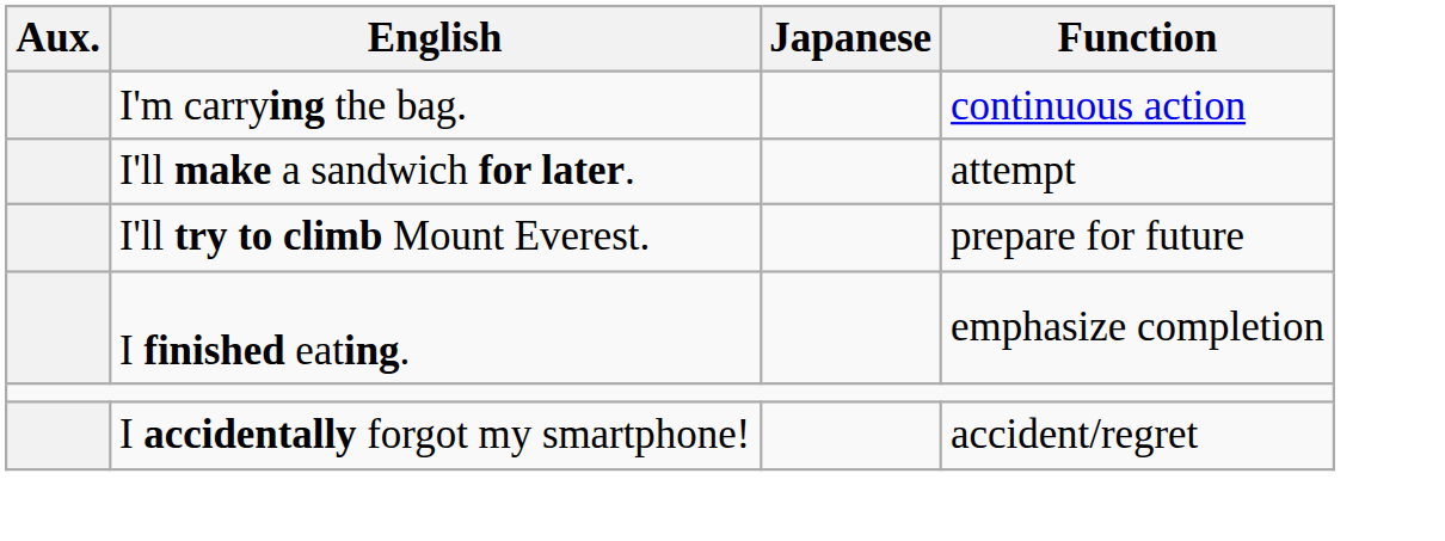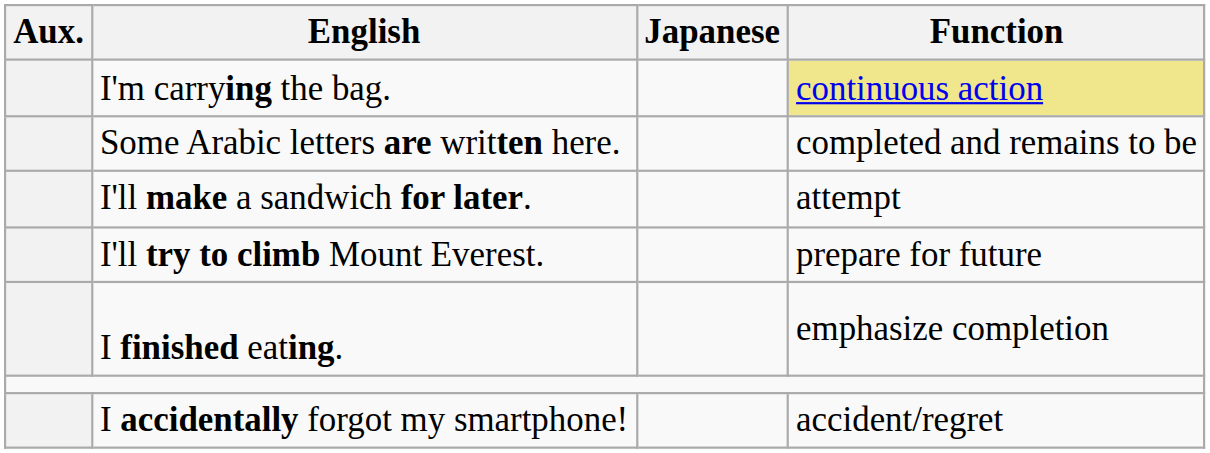 <table class="wikitable">
 <tr>
 <th>Aux.</th>
 <th>English</th>
 <th>Japanese</th>
 <th>Function</th>
 </tr>
 <tr>
 <th></th>
 <td>I'm carry<strong>ing</strong> the bag.</td>
 <td> </td>
-<td><a href='#'>continuous action</a></td>
+<td style="background: khaki;"><a href='#'>continuous action</a></td>
+</tr>
+<tr>
+<th></th>
+<td>Some Arabic letters <strong>are</strong> writ<strong>ten</strong> here.</td>
+<td></td>
+<td>completed and remains to be</td>
 </tr>
 <tr>
 <th></th>
 <td>I'll <strong>make</strong> a sandwich <strong>for later</strong>.</td>
 <td> </td>
 <td>attempt</td>
 </tr>
 <tr>
 <th></th>
 <td>I'll <strong>try to climb</strong> Mount Everest.</td>
 <td></td>
 <td>prepare for future</td>
 </tr>
 <tr>
 <th></th>
 <td> <br> I <strong>finished</strong> eat<strong>ing</strong>.</td>
 <td> <br> </td>
 <td>emphasize completion</td>
 </tr>
 <tr>
 <td colspan="4"></td>
 </tr>
 <tr>
 <th></th>
 <td>I <strong>accidentally</strong> forgot my smartphone!</td>
 <td> </td>
 <td>accident/regret</td>
 </tr>
 </table>
